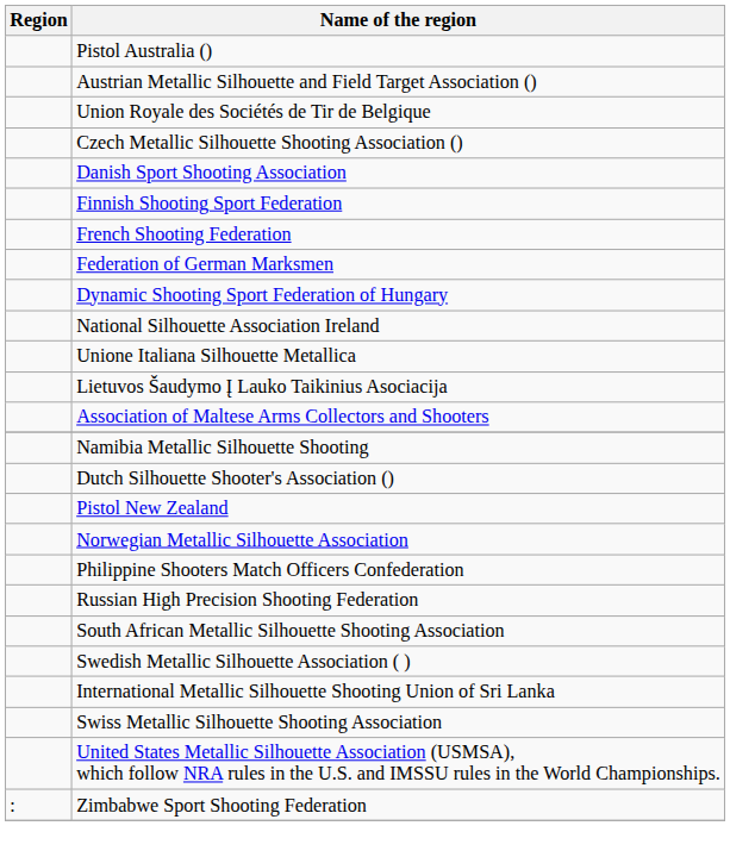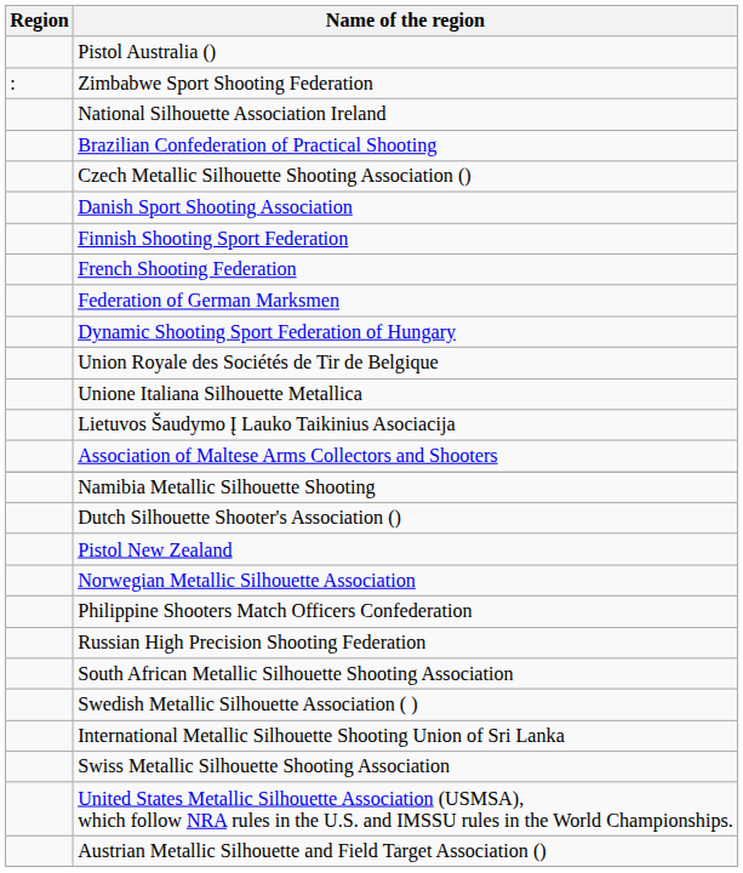 <table class="wikitable sortable" style="text-align: left;">
 <tr>
 <th>Region</th>
 <th>Name of the region</th>
 </tr>
 <tr>
 <td></td>
 <td>Pistol Australia ()</td>
 </tr>
 <tr>
-<td></td>
-<td>Austrian Metallic Silhouette and Field Target Association ()</td>
+<td>:</td>
+<td>Zimbabwe Sport Shooting Federation</td>
 </tr>
 <tr>
 <td></td>
-<td>Union Royale des Sociétés de Tir de Belgique</td>
+<td>National Silhouette Association Ireland</td>
+</tr>
+<tr>
+<td></td>
+<td><a href='#'>Brazilian Confederation of Practical Shooting</a></td>
 </tr>
 <tr>
 <td></td>
 <td>Czech Metallic Silhouette Shooting Association ()</td>
 </tr>
 <tr>
 <td></td>
 <td><a href='#'>Danish Sport Shooting Association</a></td>
 </tr>
 <tr>
 <td></td>
 <td><a href='#'>Finnish Shooting Sport Federation</a></td>
 </tr>
 <tr>
 <td></td>
 <td><a href='#'>French Shooting Federation</a></td>
 </tr>
 <tr>
 <td></td>
 <td><a href='#'>Federation of German Marksmen</a></td>
 </tr>
 <tr>
 <td></td>
 <td><a href='#'>Dynamic Shooting Sport Federation of Hungary</a></td>
 </tr>
 <tr>
 <td></td>
-<td>National Silhouette Association Ireland</td>
+<td>Union Royale des Sociétés de Tir de Belgique</td>
 </tr>
 <tr>
 <td></td>
 <td>Unione Italiana Silhouette Metallica</td>
 </tr>
 <tr>
 <td></td>
 <td>Lietuvos Šaudymo Į Lauko Taikinius Asociacija</td>
 </tr>
 <tr>
 <td></td>
 <td><a href='#'>Association of Maltese Arms Collectors and Shooters</a></td>
 </tr>
 <tr>
 </tr>
 <tr>
 <td></td>
 <td>Namibia Metallic Silhouette Shooting</td>
 </tr>
 <tr>
 <td></td>
 <td>Dutch Silhouette Shooter's Association ()</td>
 </tr>
 <tr>
 <td></td>
 <td><a href='#'>Pistol New Zealand</a></td>
 </tr>
 <tr>
 <td></td>
 <td><a href='#'>Norwegian Metallic Silhouette Association</a></td>
 </tr>
 <tr>
 <td></td>
 <td>Philippine Shooters Match Officers Confederation</td>
 </tr>
 <tr>
 <td></td>
 <td>Russian High Precision Shooting Federation</td>
 </tr>
 <tr>
 <td></td>
 <td>South African Metallic Silhouette Shooting Association</td>
 </tr>
 <tr>
 <td></td>
 <td>Swedish Metallic Silhouette Association ( )</td>
 </tr>
 <tr>
 <td></td>
 <td>International Metallic Silhouette Shooting Union of Sri Lanka</td>
 </tr>
 <tr>
 <td></td>
 <td>Swiss Metallic Silhouette Shooting Association</td>
 </tr>
 <tr>
 <td></td>
 <td><a href='#'>United States Metallic Silhouette Association</a> (USMSA), <br>which follow <a href='#'>NRA</a> rules in the U.S. and IMSSU rules in the World Championships.</td>
 </tr>
 <tr>
-<td>:</td>
-<td>Zimbabwe Sport Shooting Federation</td>
+<td></td>
+<td>Austrian Metallic Silhouette and Field Target Association ()</td>
 </tr>
 <tr>
 </tr>
 </table>
